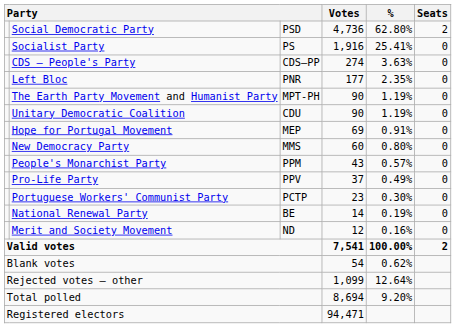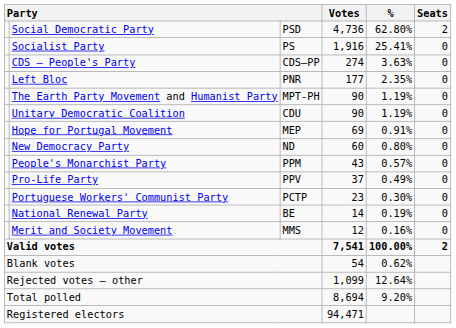 <table class="wikitable" border="1" style="text-align:right;">
 <tr>
 <th style="text-align:left;" colspan=3>Party</th>
 <th align=center width="50">Votes</th>
 <th align=center width="50">%</th>
 <th align=center>Seats</th>
 </tr>
 <tr>
 <td></td>
 <td align=left><a href='#'>Social Democratic Party</a></td>
 <td align=left>PSD</td>
 <td>4,736</td>
 <td>62.80%</td>
 <td>2</td>
 </tr>
 <tr>
 <td></td>
 <td align=left><a href='#'>Socialist Party</a></td>
 <td align=left>PS</td>
 <td>1,916</td>
 <td>25.41%</td>
 <td>0</td>
 </tr>
 <tr>
 <td></td>
 <td align=left><a href='#'>CDS – People's Party</a></td>
 <td align=left style="white-space: nowrap;">CDS–PP</td>
 <td>274</td>
 <td>3.63%</td>
 <td>0</td>
 </tr>
 <tr>
 <td></td>
 <td align=left><a href='#'>Left Bloc</a></td>
 <td align=left>PNR</td>
 <td>177</td>
 <td>2.35%</td>
 <td>0</td>
 </tr>
 <tr>
 <td></td>
 <td align=left><a href='#'>The Earth Party Movement</a> and <a href='#'>Humanist Party</a></td>
 <td align=left>MPT-PH</td>
 <td>90</td>
 <td>1.19%</td>
 <td>0</td>
 </tr>
 <tr>
 <td></td>
 <td align=left style="white-space: nowrap;"><a href='#'>Unitary Democratic Coalition</a></td>
 <td align=left>CDU</td>
 <td>90</td>
 <td>1.19%</td>
 <td>0</td>
 </tr>
 <tr>
 <td></td>
 <td align=left><a href='#'>Hope for Portugal Movement</a></td>
 <td align=left>MEP</td>
 <td>69</td>
 <td>0.91%</td>
 <td>0</td>
 </tr>
 <tr>
 <td></td>
 <td align=left><a href='#'>New Democracy Party</a></td>
-<td align=left>MMS</td>
+<td align=left>ND</td>
 <td>60</td>
 <td>0.80%</td>
 <td>0</td>
 </tr>
 <tr>
 <td></td>
 <td align=left><a href='#'>People's Monarchist Party</a></td>
 <td align=left>PPM</td>
 <td>43</td>
 <td>0.57%</td>
 <td>0</td>
 </tr>
 <tr>
 <td></td>
 <td align=left><a href='#'>Pro-Life Party</a></td>
 <td align=left>PPV</td>
 <td>37</td>
 <td>0.49%</td>
 <td>0</td>
 </tr>
 <tr>
 <td></td>
 <td align=left><a href='#'>Portuguese Workers' Communist Party</a></td>
 <td align=left>PCTP</td>
 <td>23</td>
 <td>0.30%</td>
 <td>0</td>
 </tr>
 <tr>
 <td></td>
 <td align=left><a href='#'>National Renewal Party</a></td>
 <td align=left>BE</td>
 <td>14</td>
 <td>0.19%</td>
 <td>0</td>
 </tr>
 <tr>
 <td></td>
 <td align=left><a href='#'>Merit and Society Movement</a></td>
-<td align=left>ND</td>
+<td align=left>MMS</td>
 <td>12</td>
 <td>0.16%</td>
 <td>0</td>
 </tr>
 <tr style="font-weight:bold">
 <td align=left colspan=3>Valid votes</td>
 <td>7,541</td>
 <td>100.00%</td>
 <td>2</td>
 </tr>
 <tr>
 <td align=left colspan=3>Blank votes</td>
 <td>54</td>
 <td>0.62%</td>
 <td></td>
 </tr>
 <tr>
 <td align=left colspan=3>Rejected votes – other</td>
 <td>1,099</td>
 <td>12.64%</td>
 <td></td>
 </tr>
 <tr>
 <td align=left colspan=3>Total polled</td>
 <td>8,694</td>
 <td>9.20%</td>
 <td></td>
 </tr>
 <tr>
 <td align=left colspan=3>Registered electors</td>
 <td>94,471</td>
 <td></td>
 <td></td>
 </tr>
 </table>
